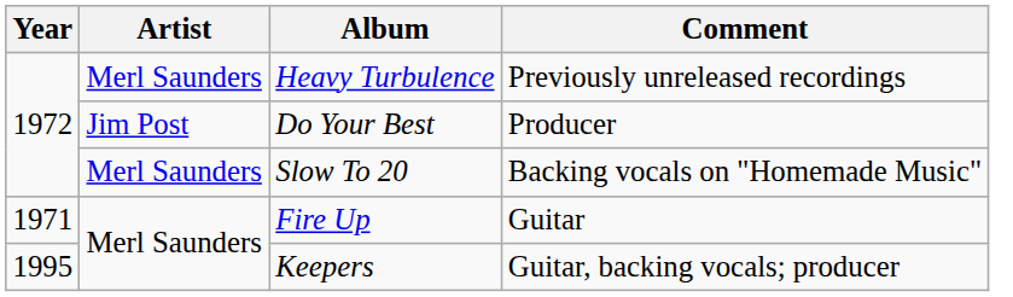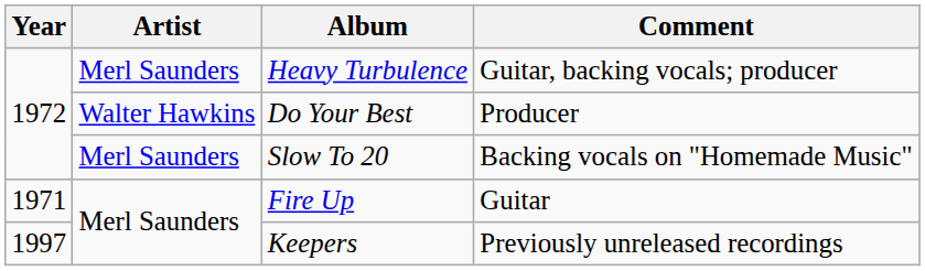 <table class="wikitable">
 <tr>
 <th>Year</th>
 <th>Artist</th>
 <th>Album</th>
 <th>Comment</th>
 </tr>
 <tr>
 <td rowspan=3>1972</td>
 <td><a href='#'>Merl Saunders</a></td>
 <td><em><a href='#'>Heavy Turbulence</a></em></td>
-<td>Previously unreleased recordings</td>
+<td>Guitar, backing vocals; producer</td>
 </tr>
 <tr>
-<td><a href='#'>Jim Post</a></td>
+<td><a href='#'>Walter Hawkins</a></td>
 <td><em>Do Your Best</em></td>
 <td>Producer</td>
 </tr>
 <tr>
 <td><a href='#'>Merl Saunders</a></td>
 <td><em>Slow To 20</em></td>
 <td>Backing vocals on "Homemade Music"</td>
 </tr>
 <tr>
 <td>1971</td>
 <td rowspan=2>Merl Saunders</td>
 <td><em><a href='#'>Fire Up</a></em></td>
 <td>Guitar</td>
 </tr>
 <tr>
-<td>1995</td>
+<td>1997</td>
 <td><em>Keepers</em></td>
-<td>Guitar, backing vocals; producer</td>
+<td>Previously unreleased recordings</td>
 </tr>
 </table>
